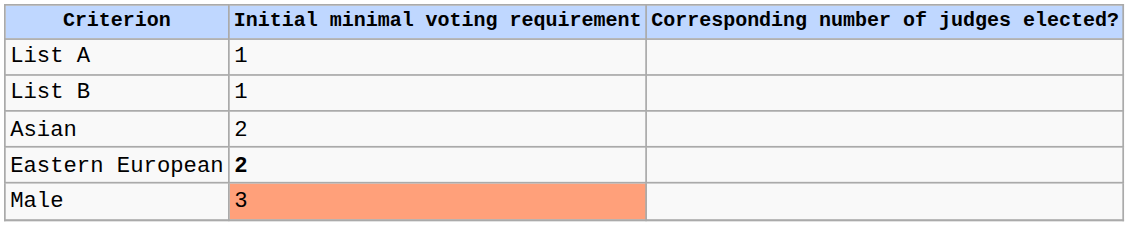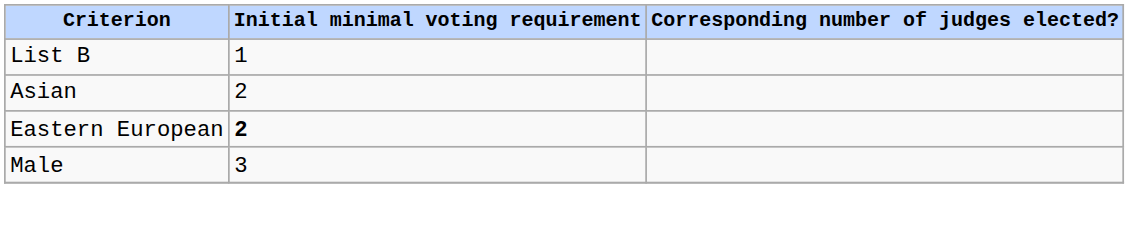 <table class="wikitable col2center">
 <tr bgcolor=#BFD7FF align="center" style="font-size:90%;">
 <td><strong>Criterion</strong></td>
 <td><strong>Initial minimal voting requirement</strong></td>
 <td><strong>Corresponding number of judges elected?</strong></td>
-</tr>
-<tr>
-<td>List A</td>
-<td>1</td>
-<td></td>
 </tr>
 <tr>
 <td>List B</td>
 <td>1</td>
 <td></td>
 </tr>
 <tr>
 <td>Asian</td>
 <td>2</td>
 <td></td>
 </tr>
 <tr>
 <td>Eastern European</td>
 <td><strong>2</strong></td>
 <td></td>
 </tr>
 <tr>
 <td>Male</td>
-<td style="background: lightsalmon;">3</td>
+<td>3</td>
 <td></td>
 </tr>
 <tr>
 </tr>
 </table>
